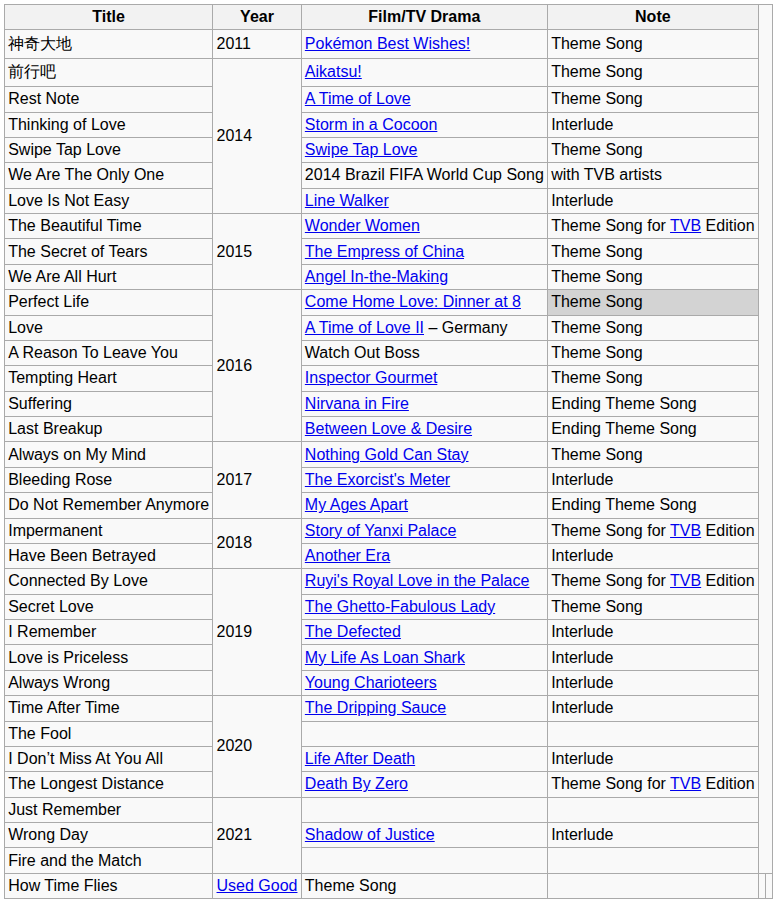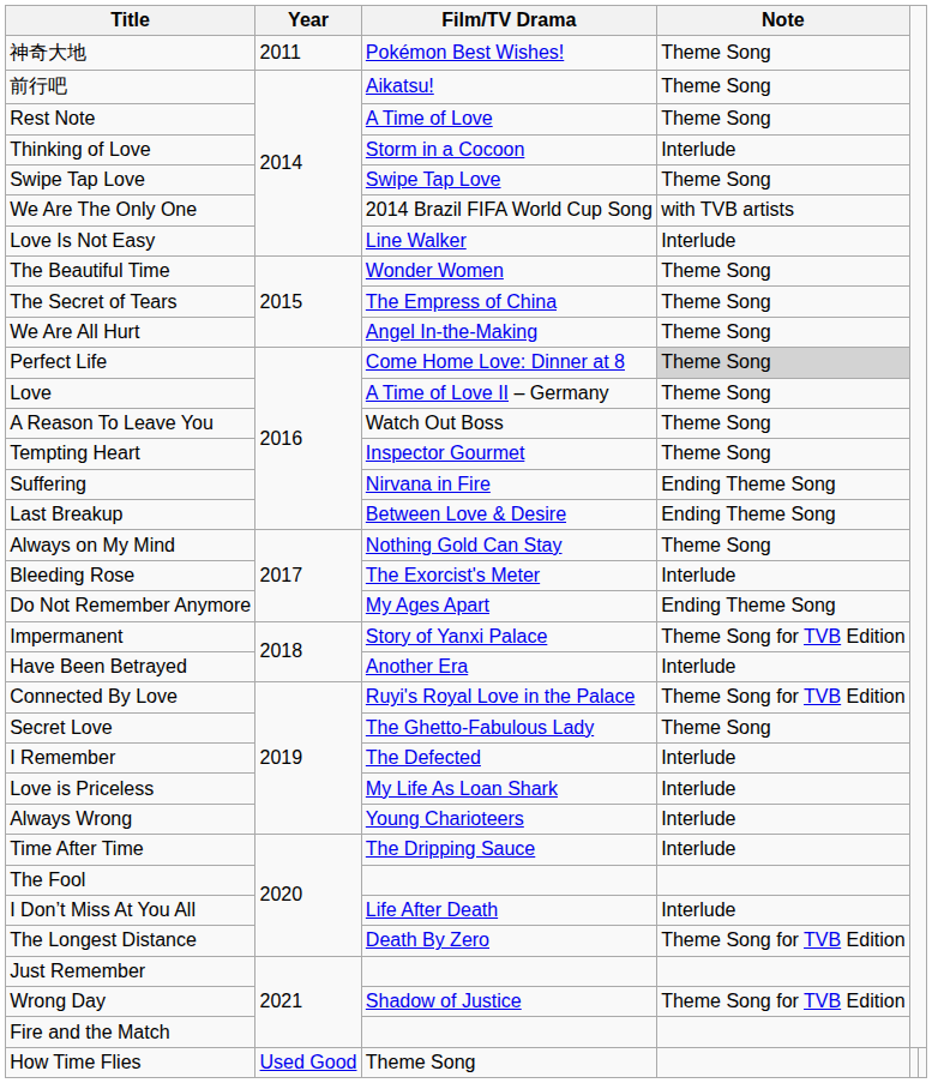 <table class="wikitable plainrowheaders">
 <tr>
 <th scope="col">Title</th>
 <th scope="col">Year</th>
 <th scope="col">Film/TV Drama</th>
 <th scope="col">Note</th>
 </tr>
 <tr>
 <td>神奇大地</td>
 <td>2011</td>
 <td><a href='#'>Pokémon Best Wishes!</a></td>
 <td>Theme Song</td>
 </tr>
 <tr>
 <td>前行吧</td>
 <td rowspan="6">2014</td>
 <td><a href='#'>Aikatsu!</a></td>
 <td>Theme Song</td>
 </tr>
 <tr>
 <td>Rest Note</td>
 <td><a href='#'>A Time of Love</a></td>
 <td>Theme Song</td>
 </tr>
 <tr>
 <td>Thinking of Love</td>
 <td><a href='#'>Storm in a Cocoon</a></td>
 <td>Interlude</td>
 </tr>
 <tr>
 <td>Swipe Tap Love</td>
 <td><a href='#'>Swipe Tap Love</a></td>
 <td>Theme Song</td>
 </tr>
 <tr>
 <td>We Are The Only One</td>
 <td>2014 Brazil FIFA World Cup Song</td>
 <td>with TVB artists</td>
 </tr>
 <tr>
 <td>Love Is Not Easy</td>
 <td><a href='#'>Line Walker</a></td>
 <td>Interlude</td>
 </tr>
 <tr>
 <td>The Beautiful Time</td>
 <td rowspan="3">2015</td>
 <td><a href='#'>Wonder Women</a></td>
-<td>Theme Song for <a href='#'>TVB</a> Edition</td>
+<td>Theme Song</td>
 </tr>
 <tr>
 <td>The Secret of Tears</td>
 <td><a href='#'>The Empress of China</a></td>
 <td>Theme Song</td>
 </tr>
 <tr>
 <td>We Are All Hurt</td>
 <td><a href='#'>Angel In-the-Making</a></td>
 <td>Theme Song</td>
 </tr>
 <tr>
 <td>Perfect Life</td>
 <td rowspan="6">2016</td>
 <td><a href='#'>Come Home Love: Dinner at 8</a></td>
 <td style="background: lightgrey;">Theme Song</td>
 </tr>
 <tr>
 <td>Love</td>
 <td><a href='#'>A Time of Love II</a> – Germany</td>
 <td>Theme Song</td>
 </tr>
 <tr>
 <td>A Reason To Leave You</td>
 <td>Watch Out Boss</td>
 <td>Theme Song</td>
 </tr>
 <tr>
 <td>Tempting Heart</td>
 <td><a href='#'>Inspector Gourmet</a></td>
 <td>Theme Song</td>
 </tr>
 <tr>
 <td>Suffering</td>
 <td><a href='#'>Nirvana in Fire</a></td>
 <td>Ending Theme Song</td>
 </tr>
 <tr>
 <td>Last Breakup</td>
 <td><a href='#'>Between Love & Desire</a></td>
 <td>Ending Theme Song</td>
 </tr>
 <tr>
 <td>Always on My Mind</td>
 <td rowspan="3">2017</td>
 <td><a href='#'>Nothing Gold Can Stay</a></td>
 <td>Theme Song</td>
 </tr>
 <tr>
 <td>Bleeding Rose</td>
 <td><a href='#'>The Exorcist's Meter</a></td>
 <td>Interlude</td>
 </tr>
 <tr>
 <td>Do Not Remember Anymore</td>
 <td><a href='#'>My Ages Apart</a></td>
 <td>Ending Theme Song</td>
 </tr>
 <tr>
 <td>Impermanent</td>
 <td rowspan="2">2018</td>
 <td><a href='#'>Story of Yanxi Palace</a></td>
 <td>Theme Song for <a href='#'>TVB</a> Edition</td>
 </tr>
 <tr>
 <td>Have Been Betrayed</td>
 <td><a href='#'>Another Era</a></td>
 <td>Interlude</td>
 </tr>
 <tr>
 <td>Connected By Love</td>
 <td rowspan="5">2019</td>
 <td><a href='#'>Ruyi's Royal Love in the Palace</a></td>
 <td>Theme Song for <a href='#'>TVB</a> Edition</td>
 </tr>
 <tr>
 <td>Secret Love</td>
 <td><a href='#'>The Ghetto-Fabulous Lady</a></td>
 <td>Theme Song</td>
 </tr>
 <tr>
 <td>I Remember</td>
 <td><a href='#'>The Defected</a></td>
 <td>Interlude</td>
 </tr>
 <tr>
 <td>Love is Priceless</td>
 <td><a href='#'>My Life As Loan Shark</a></td>
 <td>Interlude</td>
 </tr>
 <tr>
 <td>Always Wrong</td>
 <td><a href='#'>Young Charioteers</a></td>
 <td>Interlude</td>
 </tr>
 <tr>
 <td>Time After Time</td>
 <td rowspan="4">2020</td>
 <td><a href='#'>The Dripping Sauce</a></td>
 <td>Interlude</td>
 </tr>
 <tr>
 <td>The Fool</td>
 <td></td>
 <td></td>
 </tr>
 <tr>
 <td>I Don’t Miss At You All</td>
 <td><a href='#'>Life After Death</a></td>
 <td>Interlude</td>
 </tr>
 <tr>
 <td>The Longest Distance</td>
 <td><a href='#'>Death By Zero</a></td>
 <td>Theme Song for <a href='#'>TVB</a> Edition</td>
 </tr>
 <tr>
 <td>Just Remember</td>
 <td rowspan="3">2021</td>
 <td></td>
 <td></td>
 </tr>
 <tr>
 <td>Wrong Day</td>
 <td><a href='#'>Shadow of Justice</a></td>
-<td>Interlude</td>
+<td>Theme Song for <a href='#'>TVB</a> Edition</td>
 </tr>
 <tr>
 <td>Fire and the Match</td>
 <td></td>
 <td></td>
 </tr>
 <tr>
 <td>How Time Flies</td>
 <td><a href='#'>Used Good</a></td>
 <td>Theme Song</td>
 <td></td>
 <td></td>
 <td></td>
 </tr>
 </table>
